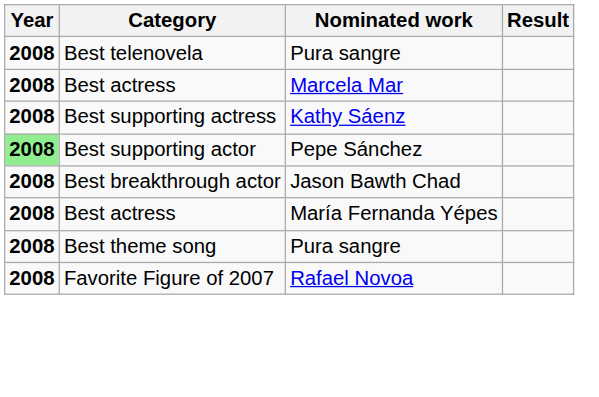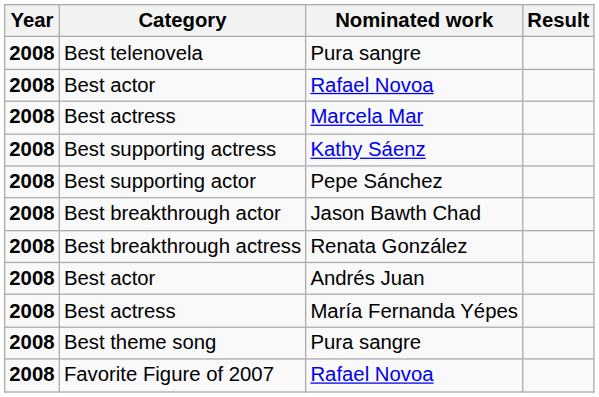 <table class="wikitable">
 <tr>
 <th><strong>Year</strong></th>
 <th><strong>Category</strong></th>
 <th><strong>Nominated work</strong></th>
 <th>Result</th>
 </tr>
 <tr>
 <td><strong>2008</strong></td>
 <td>Best telenovela</td>
 <td>Pura sangre</td>
 <td></td>
 </tr>
 <tr>
 <td><strong>2008</strong></td>
+<td>Best actor</td>
+<td><a href='#'>Rafael Novoa</a></td>
+<td></td>
+</tr>
+<tr>
+<td><strong>2008</strong></td>
 <td>Best actress</td>
 <td><a href='#'>Marcela Mar</a></td>
 <td></td>
 </tr>
 <tr>
 <td><strong>2008</strong></td>
 <td>Best supporting actress</td>
 <td><a href='#'>Kathy Sáenz</a></td>
 <td></td>
 </tr>
 <tr>
-<td style="background: lightgreen;"><strong>2008</strong></td>
+<td><strong>2008</strong></td>
 <td>Best supporting actor</td>
 <td>Pepe Sánchez</td>
 <td></td>
 </tr>
 <tr>
 <td><strong>2008</strong></td>
 <td>Best breakthrough actor</td>
 <td>Jason Bawth Chad</td>
+<td></td>
+</tr>
+<tr>
+<td><strong>2008</strong></td>
+<td>Best breakthrough actress</td>
+<td>Renata González</td>
+<td></td>
+</tr>
+<tr>
+<td><strong>2008</strong></td>
+<td>Best actor</td>
+<td>Andrés Juan</td>
 <td></td>
 </tr>
 <tr>
 <td><strong>2008</strong></td>
 <td>Best actress</td>
 <td>María Fernanda Yépes</td>
 <td></td>
 </tr>
 <tr>
 <td><strong>2008</strong></td>
 <td>Best theme song</td>
 <td>Pura sangre</td>
 <td></td>
 </tr>
 <tr>
 <td><strong>2008</strong></td>
 <td>Favorite Figure of 2007</td>
 <td><a href='#'>Rafael Novoa</a></td>
 <td></td>
 </tr>
 </table>
